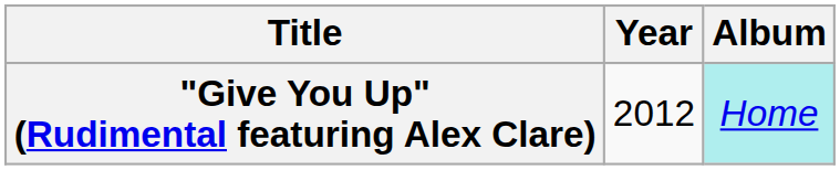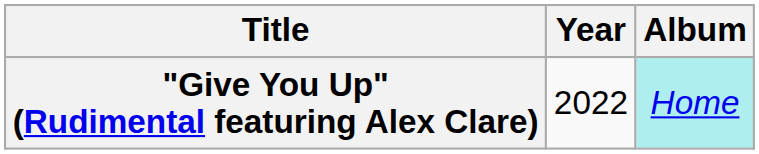 <table class="wikitable plainrowheaders" style="text-align:center;">
 <tr>
 <th>Title</th>
 <th>Year</th>
 <th>Album</th>
 </tr>
 <tr>
 <th scope="row">"Give You Up"<br><span>(<a href='#'>Rudimental</a> featuring Alex Clare)</span></th>
-<td>2012</td>
+<td>2022</td>
 <td style="background: paleturquoise;"><em><a href='#'>Home</a></em><br></td>
 </tr>
 </table>
